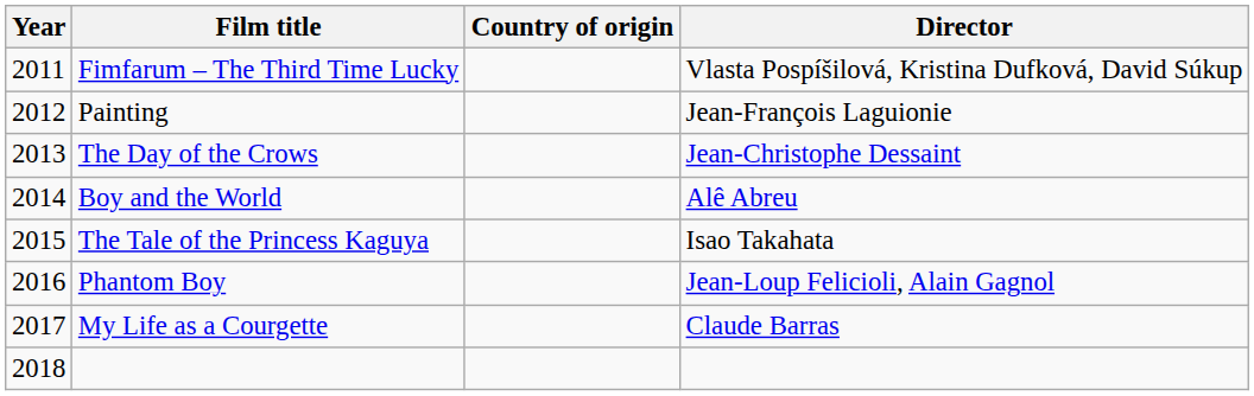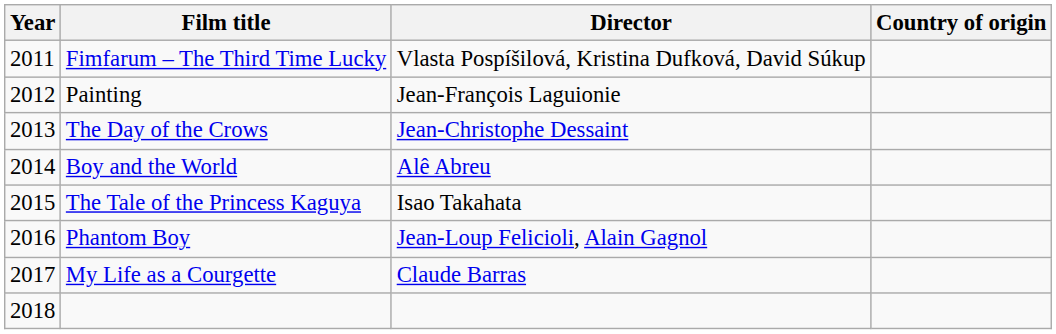 <table class="wikitable sortable">
 <tr>
 <th>Year</th>
 <th>Film title</th>
+<th>Director</th>
 <th>Country of origin</th>
-<th>Director</th>
 </tr>
 <tr>
 <td>2011</td>
 <td><a href='#'>Fimfarum – The Third Time Lucky</a></td>
+<td>Vlasta Pospíšilová, Kristina Dufková, David Súkup</td>
 <td></td>
-<td>Vlasta Pospíšilová, Kristina Dufková, David Súkup</td>
 </tr>
 <tr>
 <td>2012</td>
 <td>Painting</td>
+<td>Jean-François Laguionie</td>
 <td><br></td>
-<td>Jean-François Laguionie</td>
 </tr>
 <tr>
 <td>2013</td>
 <td><a href='#'>The Day of the Crows</a></td>
+<td><a href='#'>Jean-Christophe Dessaint</a></td>
 <td><br></td>
-<td><a href='#'>Jean-Christophe Dessaint</a></td>
 </tr>
 <tr>
 <td>2014</td>
 <td><a href='#'>Boy and the World</a></td>
+<td><a href='#'>Alê Abreu</a></td>
 <td></td>
-<td><a href='#'>Alê Abreu</a></td>
 </tr>
 <tr>
 <td>2015</td>
 <td><a href='#'>The Tale of the Princess Kaguya</a></td>
+<td>Isao Takahata</td>
 <td></td>
-<td>Isao Takahata</td>
 </tr>
 <tr>
 <td>2016</td>
 <td><a href='#'>Phantom Boy</a></td>
+<td><a href='#'>Jean-Loup Felicioli</a>, <a href='#'>Alain Gagnol</a></td>
 <td><br></td>
-<td><a href='#'>Jean-Loup Felicioli</a>, <a href='#'>Alain Gagnol</a></td>
 </tr>
 <tr>
 <td>2017</td>
 <td><a href='#'>My Life as a Courgette</a></td>
+<td><a href='#'>Claude Barras</a></td>
 <td><br></td>
-<td><a href='#'>Claude Barras</a></td>
 </tr>
 <tr>
 <td>2018</td>
 <td></td>
 <td></td>
 <td></td>
 </tr>
 </table>
